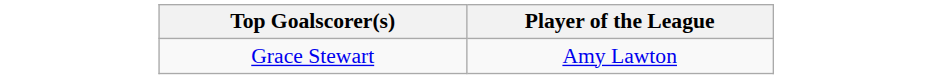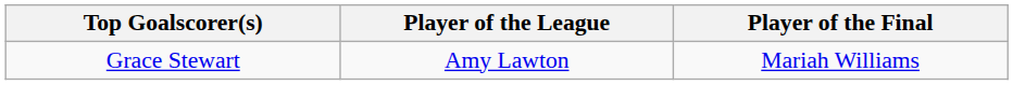 <table class=wikitable style="margin:auto; text-align:center">
 <tr>
 <th style="width: 220px;">Top Goalscorer(s)</th>
 <th style="width: 220px;">Player of the League</th>
+<th style="width: 220px;">Player of the Final</th>
 </tr>
 <tr>
 <td> <a href='#'>Grace Stewart</a></td>
 <td> <a href='#'>Amy Lawton</a></td>
+<td> <a href='#'>Mariah Williams</a></td>
 </tr>
 </table>
